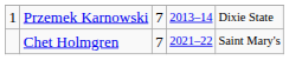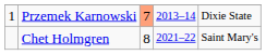 <table class="wikitable">
 <tr>
 </tr>
 <tr>
 <td>1</td>
 <td><a href='#'>Przemek Karnowski</a></td>
-<td>7</td>
+<td style="background: lightsalmon;">7</td>
 <td style="font-size:80%;"><a href='#'>2013–14</a></td>
 <td style="font-size:80%;">Dixie State</td>
 </tr>
 <tr>
 <td></td>
 <td><a href='#'>Chet Holmgren</a></td>
-<td>7</td>
+<td>8</td>
 <td style="font-size:80%;"><a href='#'>2021–22</a></td>
 <td style="font-size:80%;">Saint Mary's</td>
 </tr>
 </table>
